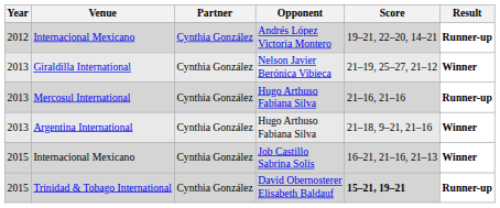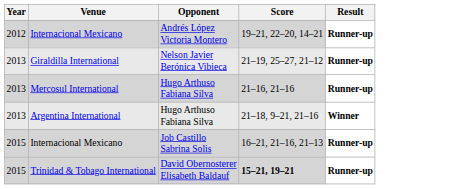 <table class="sortable wikitable" style="font-size: 90%;">
 <tr>
 <th>Year</th>
 <th>Venue</th>
-<th>Partner</th>
 <th>Opponent</th>
 <th>Score</th>
 <th>Result</th>
 </tr>
 <tr style="background:#D5D5D5">
 <td align="center">2012</td>
 <td align="left"><a href='#'>Internacional Mexicano</a></td>
-<td align="left"> <a href='#'>Cynthia González</a></td>
 <td align="left"> <a href='#'>Andrés López</a><br> <a href='#'>Victoria Montero</a></td>
 <td align="left">19–21, 22–20, 14–21</td>
 <td style="text-align:left; background:white"> <strong>Runner-up</strong></td>
 </tr>
 <tr style="background:#E9E9E9">
 <td align="center">2013</td>
 <td align="left"><a href='#'>Giraldilla International</a></td>
-<td align="left"> Cynthia González</td>
 <td align="left"> <a href='#'>Nelson Javier</a><br> <a href='#'>Berónica Vibieca</a></td>
 <td align="left">21–19, 25–27, 21–12</td>
-<td style="text-align:left; background:white"> <strong>Winner</strong></td>
+<td style="text-align:left; background:white"> <strong>Runner-up</strong></td>
 </tr>
 <tr style="background:#D5D5D5">
 <td align="center">2013</td>
 <td align="left"><a href='#'>Mercosul International</a></td>
-<td align="left"> Cynthia González</td>
 <td align="left"> <a href='#'>Hugo Arthuso</a><br> <a href='#'>Fabiana Silva</a></td>
 <td align="left">21–16, 21–16</td>
 <td style="text-align:left; background:white"> <strong>Runner-up</strong></td>
 </tr>
 <tr style="background:#E9E9E9">
 <td align="center">2013</td>
 <td align="left"><a href='#'>Argentina International</a></td>
-<td align="left"> Cynthia González</td>
 <td align="left"> Hugo Arthuso<br> Fabiana Silva</td>
 <td align="left">21–18, 9–21, 21–16</td>
 <td style="text-align:left; background:white"> <strong>Winner</strong></td>
 </tr>
 <tr style="background:#D5D5D5">
 <td align="center">2015</td>
 <td align="left">Internacional Mexicano</td>
-<td align="left"> Cynthia González</td>
 <td align="left"> <a href='#'>Job Castillo</a><br> <a href='#'>Sabrina Solis</a></td>
 <td align="left">16–21, 21–16, 21–13</td>
-<td style="text-align:left; background:white"> <strong>Winner</strong></td>
+<td style="text-align:left; background:white"> <strong>Runner-up</strong></td>
 </tr>
 <tr style="background:#D5D5D5">
 <td align="center">2015</td>
 <td align="left"><a href='#'>Trinidad & Tobago International</a></td>
-<td align="left"> Cynthia González</td>
 <td align="left"> <a href='#'>David Obernosterer</a><br> <a href='#'>Elisabeth Baldauf</a></td>
 <td align="left"><strong>15–21, 19–21</strong></td>
 <td style="text-align:left; background:white"> <strong>Runner-up</strong></td>
 </tr>
 </table>
